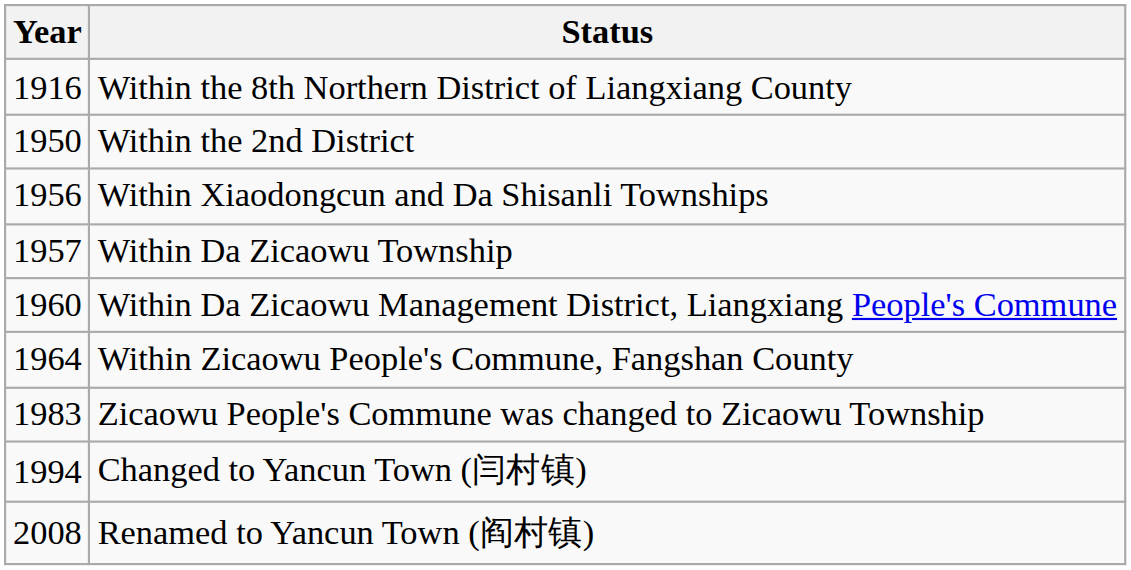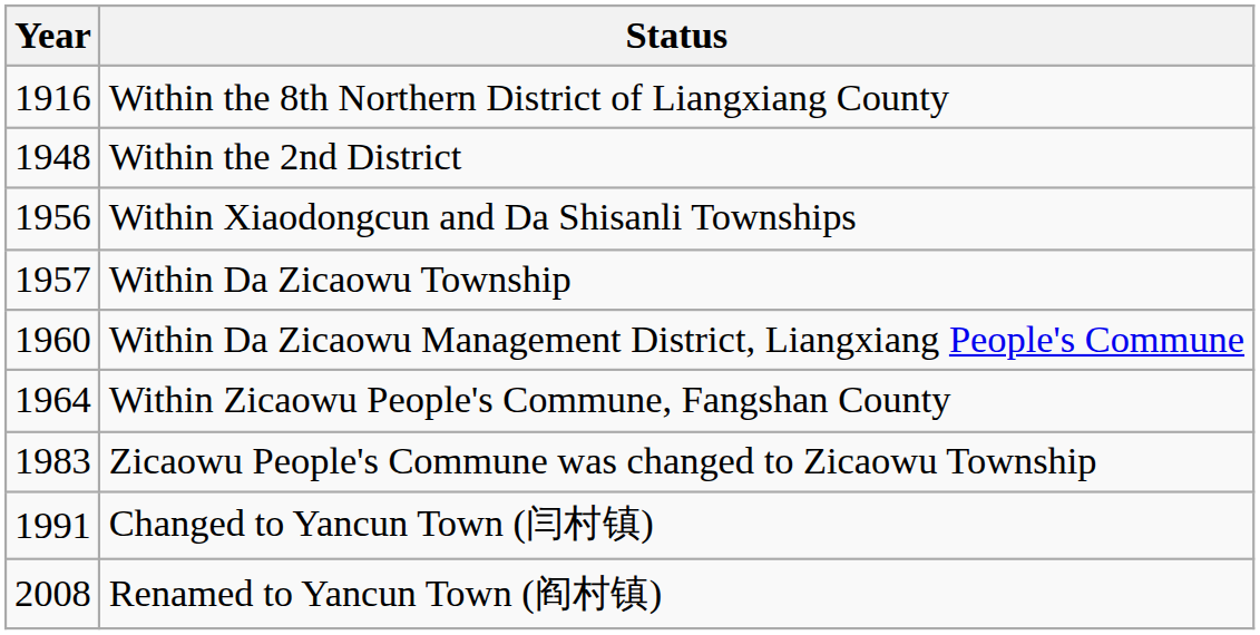 <table class="wikitable">
 <tr>
 <th>Year</th>
 <th>Status</th>
 </tr>
 <tr>
 <td>1916</td>
 <td>Within the 8th Northern District of Liangxiang County</td>
 </tr>
 <tr>
-<td>1950</td>
+<td>1948</td>
 <td>Within the 2nd District</td>
 </tr>
 <tr>
 <td>1956</td>
 <td>Within Xiaodongcun and Da Shisanli Townships</td>
 </tr>
 <tr>
 <td>1957</td>
 <td>Within Da Zicaowu Township</td>
 </tr>
 <tr>
 <td>1960</td>
 <td>Within Da Zicaowu Management District, Liangxiang <a href='#'>People's Commune</a></td>
 </tr>
 <tr>
 <td>1964</td>
 <td>Within Zicaowu People's Commune, Fangshan County</td>
 </tr>
 <tr>
 <td>1983</td>
 <td>Zicaowu People's Commune was changed to Zicaowu Township</td>
 </tr>
 <tr>
-<td>1994</td>
+<td>1991</td>
 <td>Changed to Yancun Town (闫村镇)</td>
 </tr>
 <tr>
 <td>2008</td>
 <td>Renamed to Yancun Town (阎村镇)</td>
 </tr>
 </table>
